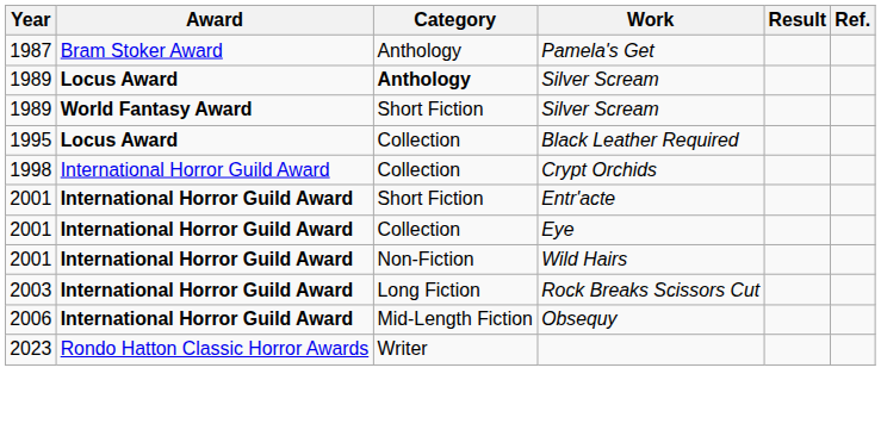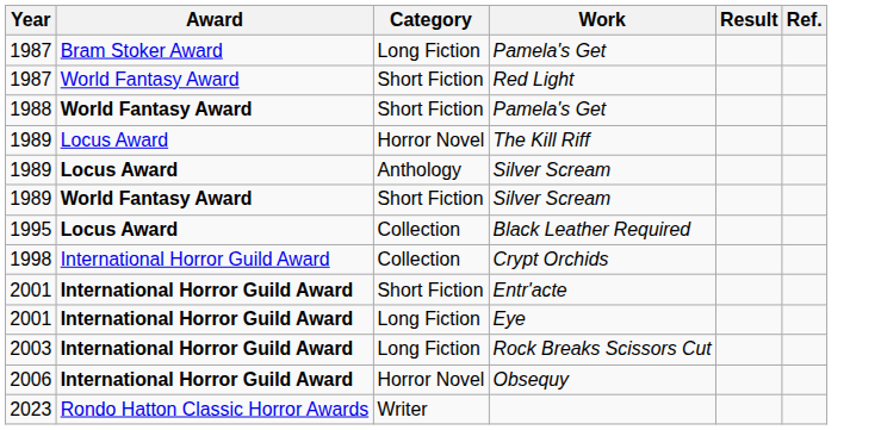 <table class="wikitable">
 <tr>
 <th>Year</th>
 <th>Award</th>
 <th>Category</th>
 <th>Work</th>
 <th>Result</th>
 <th>Ref.</th>
 </tr>
 <tr>
 <td>1987</td>
 <td><a href='#'>Bram Stoker Award</a></td>
-<td>Anthology</td>
+<td>Long Fiction</td>
+<td><em>Pamela's Get</em></td>
+<td></td>
+<td></td>
+</tr>
+<tr>
+<td>1987</td>
+<td><a href='#'>World Fantasy Award</a></td>
+<td>Short Fiction</td>
+<td><em>Red Light</em></td>
+<td></td>
+<td></td>
+</tr>
+<tr>
+<td>1988</td>
+<td><strong>World Fantasy Award</strong></td>
+<td>Short Fiction</td>
 <td><em>Pamela's Get</em></td>
 <td></td>
 <td></td>
 </tr>
 <tr>
 <td>1989</td>
+<td><a href='#'>Locus Award</a></td>
+<td>Horror Novel</td>
+<td><em>The Kill Riff</em></td>
+<td></td>
+<td></td>
+</tr>
+<tr>
+<td>1989</td>
 <td><strong>Locus Award</strong></td>
-<td><strong>Anthology</strong></td>
+<td>Anthology</td>
 <td><em>Silver Scream</em></td>
 <td></td>
 <td></td>
 </tr>
 <tr>
 <td>1989</td>
 <td><strong>World Fantasy Award</strong></td>
 <td>Short Fiction</td>
 <td><em>Silver Scream</em></td>
 <td></td>
 <td></td>
 </tr>
 <tr>
 <td>1995</td>
 <td><strong>Locus Award</strong></td>
 <td>Collection</td>
 <td><em>Black Leather Required</em></td>
 <td></td>
 <td></td>
 </tr>
 <tr>
 <td>1998</td>
 <td><a href='#'>International Horror Guild Award</a></td>
 <td>Collection</td>
 <td><em>Crypt Orchids</em></td>
 <td></td>
 <td></td>
 </tr>
 <tr>
 <td>2001</td>
 <td><strong>International Horror Guild Award</strong></td>
 <td>Short Fiction</td>
 <td><em>Entr'acte</em></td>
 <td></td>
 <td></td>
 </tr>
 <tr>
 <td>2001</td>
 <td><strong>International Horror Guild Award</strong></td>
-<td>Collection</td>
+<td>Long Fiction</td>
 <td><em>Eye</em></td>
-<td></td>
-<td></td>
-</tr>
-<tr>
-<td>2001</td>
-<td><strong>International Horror Guild Award</strong></td>
-<td>Non-Fiction</td>
-<td><em>Wild Hairs</em></td>
 <td></td>
 <td></td>
 </tr>
 <tr>
 <td>2003</td>
 <td><strong>International Horror Guild Award</strong></td>
 <td>Long Fiction</td>
 <td><em>Rock Breaks Scissors Cut</em></td>
 <td></td>
 <td></td>
 </tr>
 <tr>
 <td>2006</td>
 <td><strong>International Horror Guild Award</strong></td>
-<td>Mid-Length Fiction</td>
+<td>Horror Novel</td>
 <td><em>Obsequy</em></td>
 <td></td>
 <td></td>
 </tr>
 <tr>
 <td>2023</td>
 <td><a href='#'>Rondo Hatton Classic Horror Awards</a></td>
 <td>Writer</td>
 <td></td>
 <td></td>
 <td></td>
 </tr>
 </table>
